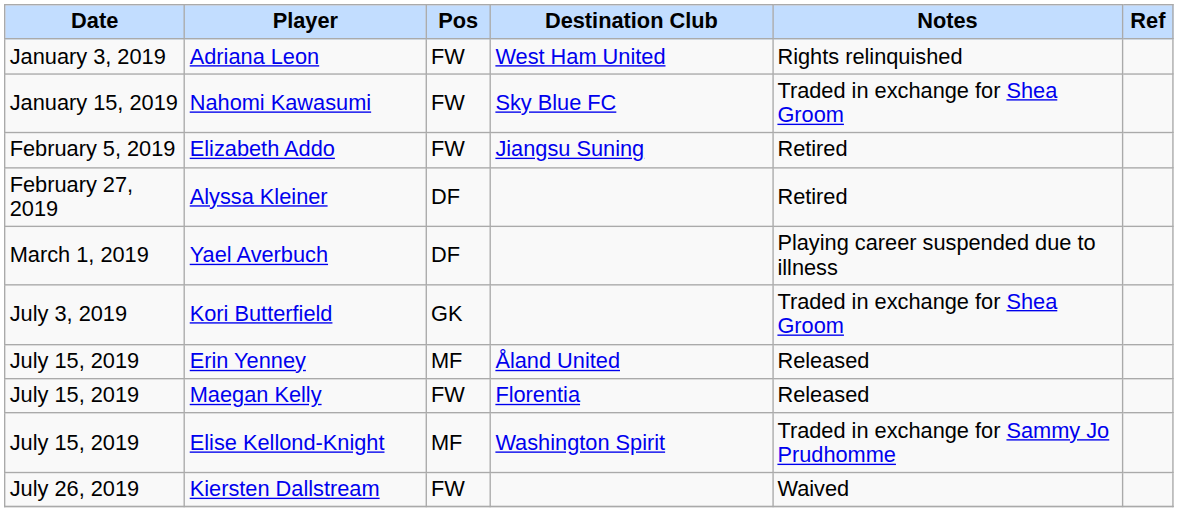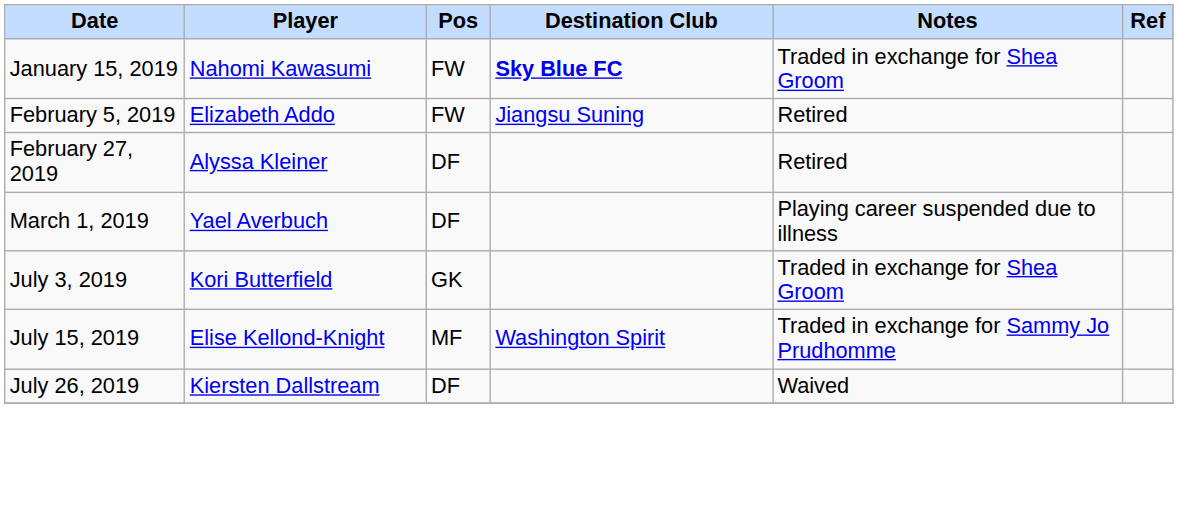 <table class="wikitable" style="text-align:left;">
 <tr>
 <th style="background:#c2ddff; width:125px;">Date</th>
 <th style="background:#c2ddff; width:170px;">Player</th>
 <th style="background:#c2ddff; width:40px;">Pos</th>
 <th style="background:#c2ddff; width:200px;">Destination Club</th>
 <th style="background:#c2ddff; width:250px;">Notes</th>
 <th style="background:#c2ddff; width:30px;">Ref</th>
 </tr>
 <tr>
-<td>January 3, 2019</td>
-<td> <a href='#'>Adriana Leon</a></td>
-<td>FW</td>
-<td> <a href='#'>West Ham United</a></td>
-<td>Rights relinquished</td>
-<td></td>
-</tr>
-<tr>
 <td>January 15, 2019</td>
 <td> <a href='#'>Nahomi Kawasumi</a></td>
 <td>FW</td>
-<td> <a href='#'>Sky Blue FC</a></td>
+<td><strong> <a href='#'>Sky Blue FC</a></strong></td>
 <td>Traded in exchange for <a href='#'>Shea Groom</a></td>
 <td></td>
 </tr>
 <tr>
 <td>February 5, 2019</td>
 <td> <a href='#'>Elizabeth Addo</a></td>
 <td>FW</td>
 <td> <a href='#'>Jiangsu Suning</a></td>
 <td>Retired</td>
 <td></td>
 </tr>
 <tr>
 <td>February 27, 2019</td>
 <td> <a href='#'>Alyssa Kleiner</a></td>
 <td>DF</td>
 <td></td>
 <td>Retired</td>
 <td></td>
 </tr>
 <tr>
 <td>March 1, 2019</td>
 <td> <a href='#'>Yael Averbuch</a></td>
 <td>DF</td>
 <td></td>
 <td>Playing career suspended due to illness</td>
 <td></td>
 </tr>
 <tr>
 <td>July 3, 2019</td>
 <td> <a href='#'>Kori Butterfield</a></td>
 <td>GK</td>
 <td></td>
 <td>Traded in exchange for <a href='#'>Shea Groom</a></td>
 <td></td>
 </tr>
 <tr>
 <td>July 15, 2019</td>
-<td> <a href='#'>Erin Yenney</a></td>
-<td>MF</td>
-<td> <a href='#'>Åland United</a></td>
-<td>Released</td>
-<td></td>
-</tr>
-<tr>
-<td>July 15, 2019</td>
-<td> <a href='#'>Maegan Kelly</a></td>
-<td>FW</td>
-<td> <a href='#'>Florentia</a></td>
-<td>Released</td>
-<td></td>
-</tr>
-<tr>
-<td>July 15, 2019</td>
 <td> <a href='#'>Elise Kellond-Knight</a></td>
 <td>MF</td>
 <td> <a href='#'>Washington Spirit</a></td>
 <td>Traded in exchange for <a href='#'>Sammy Jo Prudhomme</a></td>
 <td></td>
 </tr>
 <tr>
 <td>July 26, 2019</td>
 <td> <a href='#'>Kiersten Dallstream</a></td>
-<td>FW</td>
+<td>DF</td>
 <td></td>
 <td>Waived</td>
 <td></td>
 </tr>
 <tr>
 </tr>
 </table>
